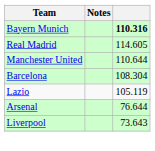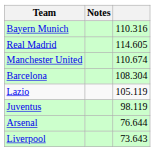 <table class="wikitable" style="float:left; margin-right:1em">
 <tr>
 <th>Team</th>
 <th>Notes</th>
 <th></th>
 </tr>
 <tr bgcolor=#ccffcc>
 <td> <a href='#'>Bayern Munich</a></td>
 <td></td>
-<td align=right><strong>110.316</strong></td>
+<td align=right>110.316</td>
 </tr>
 <tr bgcolor=#ccffcc>
 <td> <a href='#'>Real Madrid</a></td>
 <td></td>
 <td align=right>114.605</td>
 </tr>
 <tr bgcolor=#ccffcc>
 <td> <a href='#'>Manchester United</a></td>
 <td></td>
-<td align=right>110.644</td>
+<td align=right>110.674</td>
 </tr>
 <tr bgcolor=#ccffcc>
 <td> <a href='#'>Barcelona</a></td>
 <td></td>
 <td align=right>108.304</td>
 </tr>
 <tr>
 <td> <a href='#'>Lazio</a></td>
 <td></td>
 <td align=right>105.119</td>
 </tr>
 <tr bgcolor=#ccffcc>
+<td> <a href='#'>Juventus</a></td>
+<td></td>
+<td align=right>98.119</td>
+</tr>
+<tr bgcolor=#ccffcc>
 <td> <a href='#'>Arsenal</a></td>
 <td></td>
 <td align=right>76.644</td>
 </tr>
 <tr bgcolor=#ccffcc>
 <td> <a href='#'>Liverpool</a></td>
 <td></td>
 <td align=right>73.643</td>
 </tr>
 </table>
